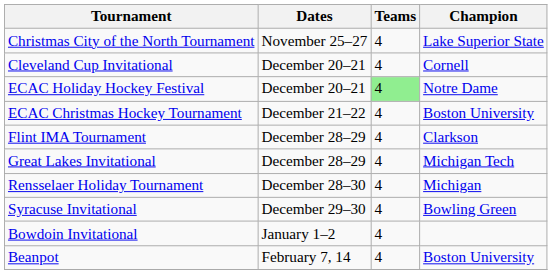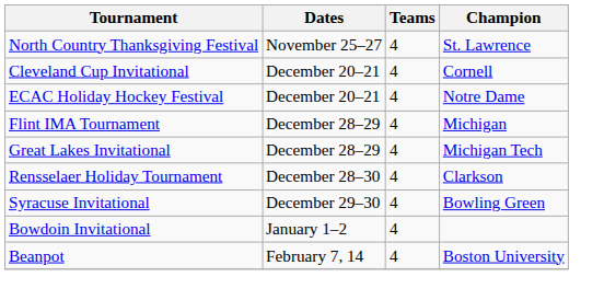 <table class="wikitable">
 <tr>
 <th>Tournament</th>
 <th>Dates</th>
 <th>Teams</th>
 <th>Champion</th>
 </tr>
 <tr>
-<td><a href='#'>Christmas City of the North Tournament</a></td>
+<td><a href='#'>North Country Thanksgiving Festival</a></td>
 <td>November 25–27</td>
 <td>4</td>
-<td><a href='#'>Lake Superior State</a></td>
+<td><a href='#'>St. Lawrence</a></td>
 </tr>
 <tr>
 <td><a href='#'>Cleveland Cup Invitational</a></td>
 <td>December 20–21</td>
 <td>4</td>
 <td><a href='#'>Cornell</a></td>
 </tr>
 <tr>
 <td><a href='#'>ECAC Holiday Hockey Festival</a></td>
 <td>December 20–21</td>
-<td style="background: lightgreen;">4</td>
+<td>4</td>
 <td><a href='#'>Notre Dame</a></td>
-</tr>
-<tr>
-<td><a href='#'>ECAC Christmas Hockey Tournament</a></td>
-<td>December 21–22</td>
-<td>4</td>
-<td><a href='#'>Boston University</a></td>
 </tr>
 <tr>
 <td><a href='#'>Flint IMA Tournament</a></td>
 <td>December 28–29</td>
 <td>4</td>
-<td><a href='#'>Clarkson</a></td>
+<td><a href='#'>Michigan</a></td>
 </tr>
 <tr>
 <td><a href='#'>Great Lakes Invitational</a></td>
 <td>December 28–29</td>
 <td>4</td>
 <td><a href='#'>Michigan Tech</a></td>
 </tr>
 <tr>
 <td><a href='#'>Rensselaer Holiday Tournament</a></td>
 <td>December 28–30</td>
 <td>4</td>
-<td><a href='#'>Michigan</a></td>
+<td><a href='#'>Clarkson</a></td>
 </tr>
 <tr>
 <td><a href='#'>Syracuse Invitational</a></td>
 <td>December 29–30</td>
 <td>4</td>
 <td><a href='#'>Bowling Green</a></td>
 </tr>
 <tr>
 <td><a href='#'>Bowdoin Invitational</a></td>
 <td>January 1–2</td>
 <td>4</td>
 <td></td>
 </tr>
 <tr>
 <td><a href='#'>Beanpot</a></td>
 <td>February 7, 14</td>
 <td>4</td>
 <td><a href='#'>Boston University</a></td>
 </tr>
 <tr>
 </tr>
 </table>
